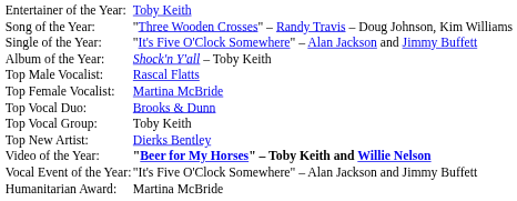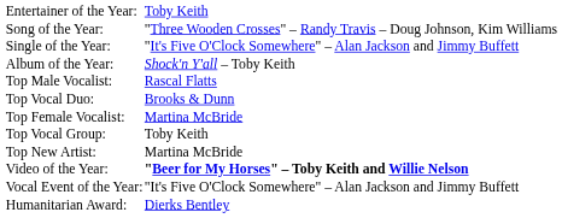 <table cellspacing="0" border="0" cellpadding="1">
 <tr>
 <td>Entertainer of the Year:</td>
 <td><a href='#'>Toby Keith</a></td>
 </tr>
 <tr>
 <td>Song of the Year:</td>
 <td>"<a href='#'>Three Wooden Crosses</a>" – <a href='#'>Randy Travis</a> – Doug Johnson, Kim Williams</td>
 </tr>
 <tr>
 <td>Single of the Year:</td>
 <td>"<a href='#'>It's Five O'Clock Somewhere</a>" – <a href='#'>Alan Jackson</a> and <a href='#'>Jimmy Buffett</a></td>
 </tr>
 <tr>
 <td>Album of the Year:</td>
 <td><em><a href='#'>Shock'n Y'all</a></em> – Toby Keith</td>
 </tr>
 <tr>
 <td>Top Male Vocalist:</td>
 <td><a href='#'>Rascal Flatts</a></td>
 </tr>
 <tr>
+<td>Top Vocal Duo:</td>
+<td><a href='#'>Brooks & Dunn</a></td>
+</tr>
+<tr>
 <td>Top Female Vocalist:</td>
 <td><a href='#'>Martina McBride</a></td>
-</tr>
-<tr>
-<td>Top Vocal Duo:</td>
-<td><a href='#'>Brooks & Dunn</a></td>
 </tr>
 <tr>
 <td>Top Vocal Group:</td>
 <td>Toby Keith</td>
 </tr>
 <tr>
 <td>Top New Artist:</td>
-<td><a href='#'>Dierks Bentley</a></td>
+<td>Martina McBride</td>
 </tr>
 <tr>
 <td>Video of the Year:</td>
 <td><strong>"<a href='#'>Beer for My Horses</a>" – Toby Keith and <a href='#'>Willie Nelson</a></strong></td>
 </tr>
 <tr>
 <td>Vocal Event of the Year:</td>
 <td>"It's Five O'Clock Somewhere" – Alan Jackson and Jimmy Buffett</td>
 </tr>
 <tr>
 <td>Humanitarian Award:</td>
-<td>Martina McBride</td>
+<td><a href='#'>Dierks Bentley</a></td>
 </tr>
 </table>
